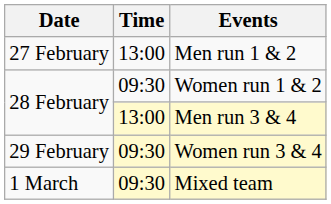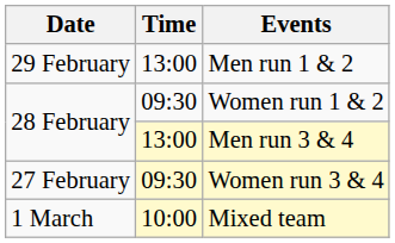 <table class="wikitable">
 <tr>
 <th>Date</th>
 <th>Time</th>
 <th>Events</th>
 </tr>
 <tr>
-<td>27 February</td>
+<td>29 February</td>
 <td>13:00</td>
 <td>Men run 1 & 2</td>
 </tr>
 <tr>
 <td rowspan="2">28 February</td>
 <td>09:30</td>
 <td>Women run 1 & 2</td>
 </tr>
 <tr bgcolor="lemonchiffon">
 <td>13:00</td>
 <td>Men run 3 & 4</td>
 </tr>
 <tr>
-<td>29 February</td>
+<td>27 February</td>
 <td bgcolor="lemonchiffon">09:30</td>
 <td bgcolor="lemonchiffon">Women run 3 & 4</td>
 </tr>
 <tr>
 <td>1 March</td>
-<td bgcolor="lemonchiffon">09:30</td>
+<td bgcolor="lemonchiffon">10:00</td>
 <td bgcolor="lemonchiffon">Mixed team</td>
 </tr>
 </table>
